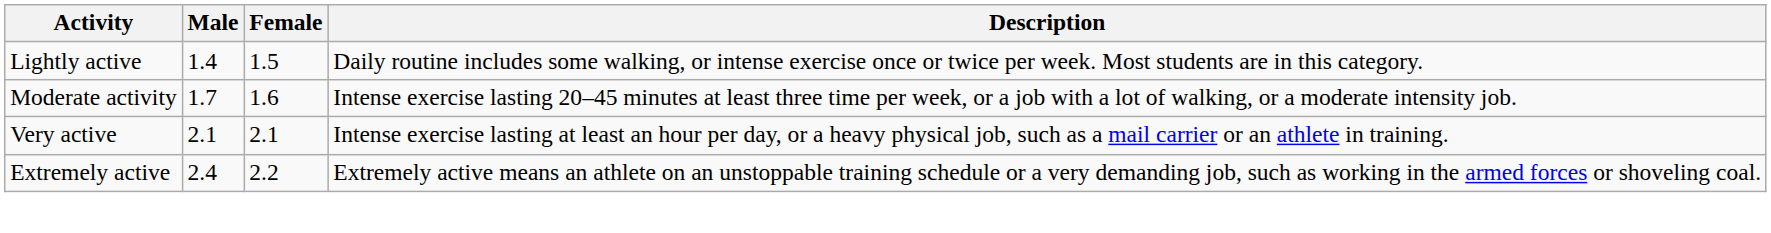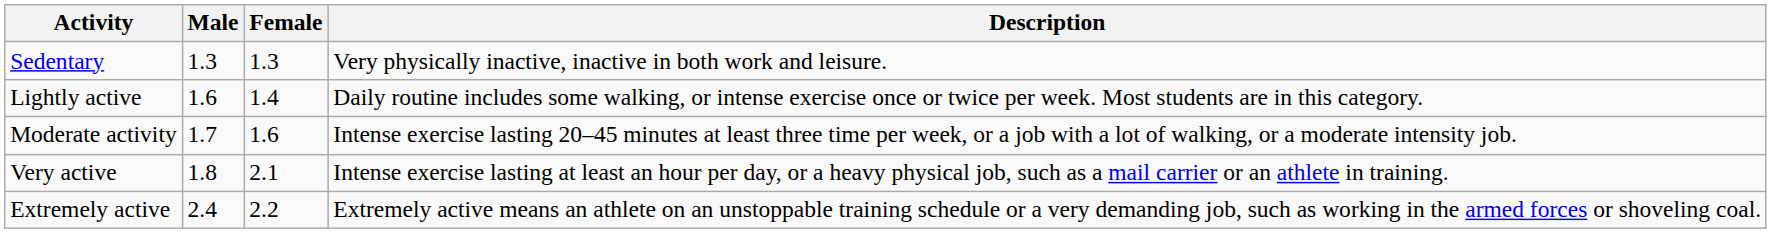 <table class="wikitable">
 <tr>
 <th>Activity</th>
 <th>Male</th>
 <th>Female</th>
 <th>Description</th>
 </tr>
 <tr>
+<td><a href='#'>Sedentary</a></td>
+<td>1.3</td>
+<td>1.3</td>
+<td>Very physically inactive, inactive in both work and leisure.</td>
+</tr>
+<tr>
 <td>Lightly active</td>
+<td>1.6</td>
 <td>1.4</td>
-<td>1.5</td>
 <td>Daily routine includes some walking, or intense exercise once or twice per week. Most students are in this category.</td>
 </tr>
 <tr>
 <td>Moderate activity</td>
 <td>1.7</td>
 <td>1.6</td>
 <td>Intense exercise lasting 20–45 minutes at least three time per week, or a job with a lot of walking, or a moderate intensity job.</td>
 </tr>
 <tr>
 <td>Very active</td>
-<td>2.1</td>
+<td>1.8</td>
 <td>2.1</td>
 <td>Intense exercise lasting at least an hour per day, or a heavy physical job, such as a <a href='#'>mail carrier</a> or an <a href='#'>athlete</a> in training.</td>
 </tr>
 <tr>
 <td>Extremely active</td>
 <td>2.4</td>
 <td>2.2</td>
 <td>Extremely active means an athlete on an unstoppable training schedule or a very demanding job, such as working in the <a href='#'>armed forces</a> or shoveling coal.</td>
 </tr>
 </table>
